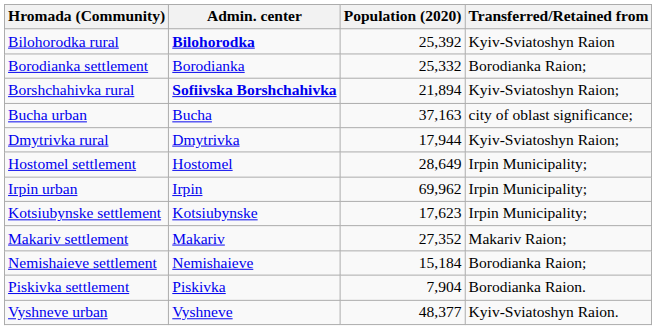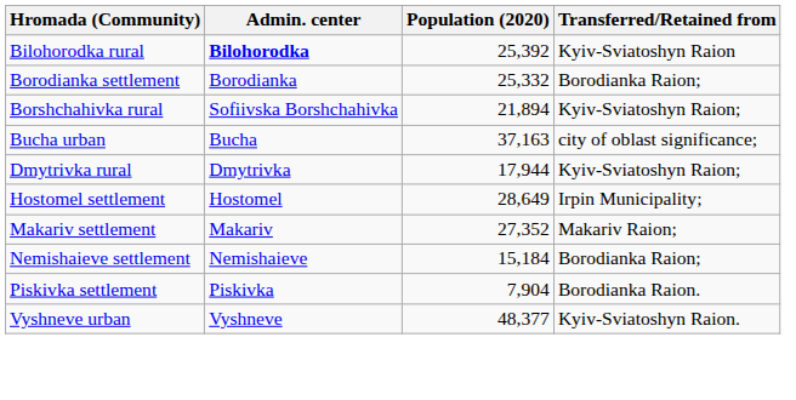 <table class="wikitable">
 <tr>
 <th>Hromada (Community)</th>
 <th>Admin. center</th>
 <th>Population (2020)</th>
 <th>Transferred/Retained from</th>
 </tr>
 <tr>
 <td><a href='#'>Bilohorodka rural</a></td>
 <td><strong><a href='#'>Bilohorodka</a></strong></td>
 <td align=right>25,392</td>
 <td>Kyiv-Sviatoshyn Raion</td>
 </tr>
 <tr>
 <td><a href='#'>Borodianka settlement</a></td>
 <td><a href='#'>Borodianka</a></td>
 <td align=right>25,332</td>
 <td>Borodianka Raion;</td>
 </tr>
 <tr>
 <td><a href='#'>Borshchahivka rural</a></td>
-<td><strong><a href='#'>Sofiivska Borshchahivka</a></strong></td>
+<td><a href='#'>Sofiivska Borshchahivka</a></td>
 <td align=right>21,894</td>
 <td>Kyiv-Sviatoshyn Raion;</td>
 </tr>
 <tr>
 <td><a href='#'>Bucha urban</a></td>
 <td><a href='#'>Bucha</a></td>
 <td align=right>37,163</td>
 <td>city of oblast significance;</td>
 </tr>
 <tr>
 <td><a href='#'>Dmytrivka rural</a></td>
 <td><a href='#'>Dmytrivka</a></td>
 <td align=right>17,944</td>
 <td>Kyiv-Sviatoshyn Raion;</td>
 </tr>
 <tr>
 <td><a href='#'>Hostomel settlement</a></td>
 <td><a href='#'>Hostomel</a></td>
 <td align=right>28,649</td>
-<td>Irpin Municipality;</td>
-</tr>
-<tr>
-<td><a href='#'>Irpin urban</a></td>
-<td><a href='#'>Irpin</a></td>
-<td align=right>69,962</td>
-<td>Irpin Municipality;</td>
-</tr>
-<tr>
-<td><a href='#'>Kotsiubynske settlement</a></td>
-<td><a href='#'>Kotsiubynske</a></td>
-<td align=right>17,623</td>
 <td>Irpin Municipality;</td>
 </tr>
 <tr>
 <td><a href='#'>Makariv settlement</a></td>
 <td><a href='#'>Makariv</a></td>
 <td align=right>27,352</td>
 <td>Makariv Raion;</td>
 </tr>
 <tr>
 <td><a href='#'>Nemishaieve settlement</a></td>
 <td><a href='#'>Nemishaieve</a></td>
 <td align=right>15,184</td>
 <td>Borodianka Raion;</td>
 </tr>
 <tr>
 <td><a href='#'>Piskivka settlement</a></td>
 <td><a href='#'>Piskivka</a></td>
 <td align=right>7,904</td>
 <td>Borodianka Raion.</td>
 </tr>
 <tr>
 <td><a href='#'>Vyshneve urban</a></td>
 <td><a href='#'>Vyshneve</a></td>
 <td align=right>48,377</td>
 <td>Kyiv-Sviatoshyn Raion.</td>
 </tr>
 </table>
